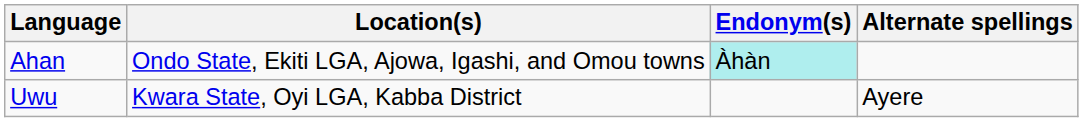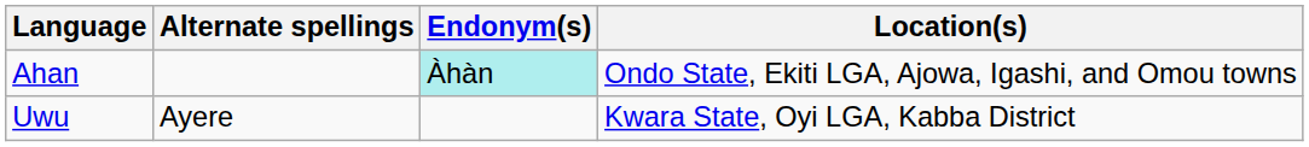 <table class="wikitable">
 <tr>
 <th>Language</th>
+<th>Alternate spellings</th>
+<th><a href='#'>Endonym</a>(s)</th>
 <th>Location(s)</th>
-<th><a href='#'>Endonym</a>(s)</th>
-<th>Alternate spellings</th>
 </tr>
 <tr>
 <td><a href='#'>Ahan</a></td>
+<td></td>
+<td style="background: paleturquoise;">Àhàn</td>
 <td><a href='#'>Ondo State</a>, Ekiti LGA, Ajowa, Igashi, and Omou towns</td>
-<td style="background: paleturquoise;">Àhàn</td>
-<td></td>
 </tr>
 <tr>
 <td><a href='#'>Uwu</a></td>
+<td>Ayere</td>
+<td></td>
 <td><a href='#'>Kwara State</a>, Oyi LGA, Kabba District</td>
-<td></td>
-<td>Ayere</td>
 </tr>
 </table>
